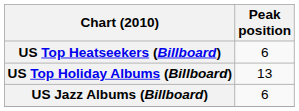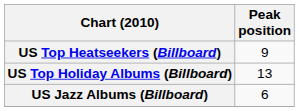 <table class="wikitable sortable plainrowheaders">
 <tr>
 <th scope="col">Chart (2010)</th>
 <th scope="col">Peak<br>position</th>
 </tr>
 <tr>
 <th scope="row">US <a href='#'>Top Heatseekers</a> (<em><a href='#'>Billboard</a></em>)</th>
-<td align="center">6</td>
+<td align="center">9</td>
 </tr>
 <tr>
 <th scope="row">US <a href='#'>Top Holiday Albums</a> (<em>Billboard</em>)</th>
 <td align="center">13</td>
 </tr>
 <tr>
 <th scope="row">US Jazz Albums (<em>Billboard</em>)</th>
 <td align="center">6</td>
 </tr>
 <tr>
 </tr>
 </table>
